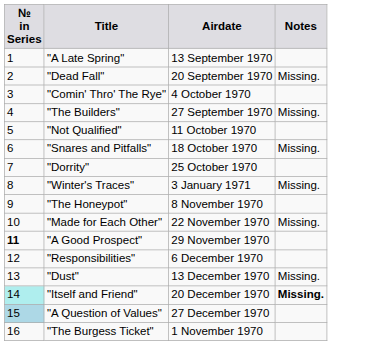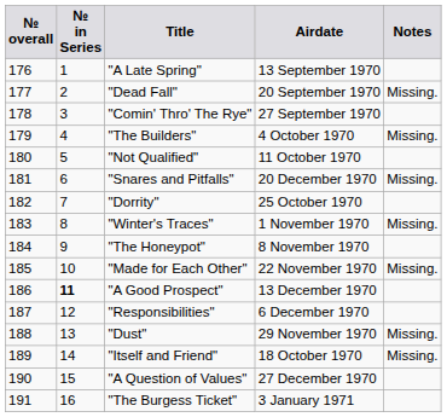 <table class="wikitable">
 <tr>
+<th style="background:#dedde2;">№<br>overall</th>
 <th style="background:#dedde2;">№<br>in<br>Series</th>
 <th style="background:#dedde2;">Title</th>
 <th style="background:#dedde2;">Airdate</th>
 <th style="background:#dedde2;">Notes</th>
 </tr>
 <tr>
+<td>176</td>
 <td>1</td>
 <td>"A Late Spring"</td>
 <td>13 September 1970</td>
 <td></td>
 </tr>
 <tr>
+<td>177</td>
 <td>2</td>
 <td>"Dead Fall"</td>
 <td>20 September 1970</td>
 <td>Missing.</td>
 </tr>
 <tr>
+<td>178</td>
 <td>3</td>
 <td>"Comin' Thro' The Rye"</td>
-<td>4 October 1970</td>
+<td>27 September 1970</td>
 <td></td>
 </tr>
 <tr>
+<td>179</td>
 <td>4</td>
 <td>"The Builders"</td>
-<td>27 September 1970</td>
+<td>4 October 1970</td>
 <td>Missing.</td>
 </tr>
 <tr>
+<td>180</td>
 <td>5</td>
 <td>"Not Qualified"</td>
 <td>11 October 1970</td>
 <td></td>
 </tr>
 <tr>
+<td>181</td>
 <td>6</td>
 <td>"Snares and Pitfalls"</td>
-<td>18 October 1970</td>
+<td>20 December 1970</td>
 <td>Missing.</td>
 </tr>
 <tr>
+<td>182</td>
 <td>7</td>
 <td>"Dorrity"</td>
 <td>25 October 1970</td>
 <td></td>
 </tr>
 <tr>
+<td>183</td>
 <td>8</td>
 <td>"Winter's Traces"</td>
-<td>3 January 1971</td>
+<td>1 November 1970</td>
 <td>Missing.</td>
 </tr>
 <tr>
+<td>184</td>
 <td>9</td>
 <td>"The Honeypot"</td>
 <td>8 November 1970</td>
 <td></td>
 </tr>
 <tr>
+<td>185</td>
 <td>10</td>
 <td>"Made for Each Other"</td>
 <td>22 November 1970</td>
 <td>Missing.</td>
 </tr>
 <tr>
+<td>186</td>
 <td><strong>11</strong></td>
 <td>"A Good Prospect"</td>
-<td>29 November 1970</td>
+<td>13 December 1970</td>
 <td></td>
 </tr>
 <tr>
+<td>187</td>
 <td>12</td>
 <td>"Responsibilities"</td>
 <td>6 December 1970</td>
 <td></td>
 </tr>
 <tr>
+<td>188</td>
 <td>13</td>
 <td>"Dust"</td>
-<td>13 December 1970</td>
+<td>29 November 1970</td>
 <td>Missing.</td>
 </tr>
 <tr>
-<td style="background: paleturquoise;">14</td>
+<td>189</td>
+<td>14</td>
 <td>"Itself and Friend"</td>
-<td>20 December 1970</td>
-<td><strong>Missing.</strong></td>
+<td>18 October 1970</td>
+<td>Missing.</td>
 </tr>
 <tr>
-<td style="background: lightblue;">15</td>
+<td>190</td>
+<td>15</td>
 <td>"A Question of Values"</td>
 <td>27 December 1970</td>
 <td></td>
 </tr>
 <tr>
+<td>191</td>
 <td>16</td>
 <td>"The Burgess Ticket"</td>
-<td>1 November 1970</td>
+<td>3 January 1971</td>
 <td></td>
 </tr>
 </table>
